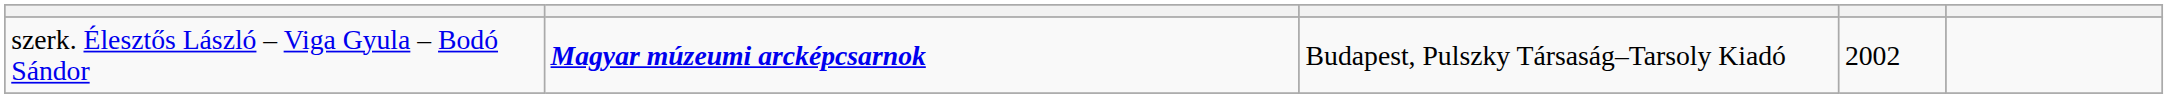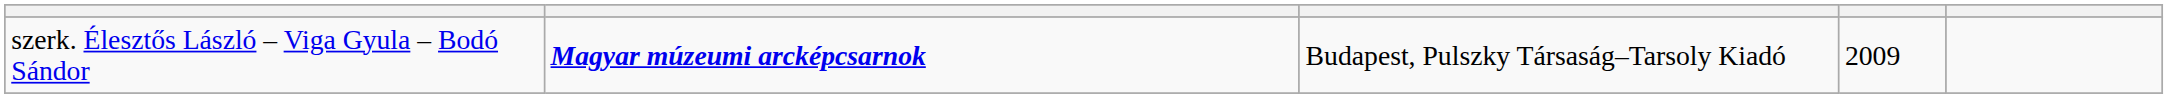 <table class="wikitable sortable">
 <tr>
 <th bgcolor="#DAA520" width="25%"></th>
 <th bgcolor="#DAA520" width="35%"></th>
 <th bgcolor="#DAA520" width="25%"></th>
 <th bgcolor="#DAA520" width="5%"></th>
 <th bgcolor="#DAA520" width="10%"></th>
 </tr>
 <tr>
 <td>szerk. <a href='#'>Élesztős László</a> – <a href='#'>Viga Gyula</a> – <a href='#'>Bodó Sándor</a></td>
 <td><strong><em><a href='#'>Magyar múzeumi arcképcsarnok</a></em></strong></td>
 <td>Budapest, Pulszky Társaság–Tarsoly Kiadó</td>
-<td>2002</td>
+<td>2009</td>
 <td></td>
 </tr>
 </table>
